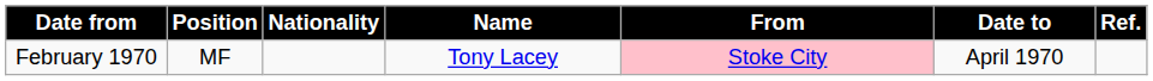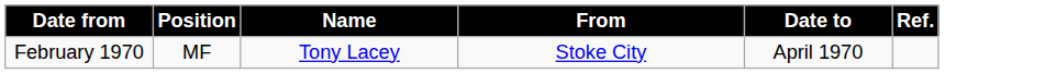 <table class="wikitable" style="text-align:center; font-size:90%; ">
 <tr>
 <th style="background:#000000; color:white; width:100px;">Date from</th>
 <th style="background:#000000; color:white; width:50px;">Position</th>
-<th style="background:#000000; color:white; width:50px;">Nationality</th>
 <th style="background:#000000; color:white; width:150px;">Name</th>
 <th style="background:#000000; color:white; width:200px;">From</th>
 <th style="background:#000000; color:white; width:100px;">Date to</th>
 <th style="background:#000000; color:white; width:25px;">Ref.</th>
 </tr>
 <tr>
 <td>February 1970</td>
 <td>MF</td>
-<td></td>
 <td><a href='#'>Tony Lacey</a></td>
-<td style="background: pink;"><a href='#'>Stoke City</a></td>
+<td><a href='#'>Stoke City</a></td>
 <td>April 1970</td>
 <td></td>
 </tr>
 </table>
